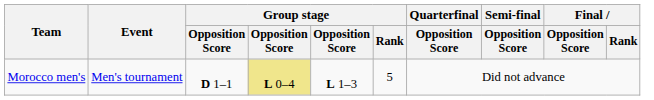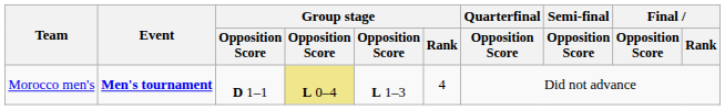 <table class="wikitable" style="font-size:90%">
 <tr>
 <th rowspan=2>Team</th>
 <th rowspan=2>Event</th>
 <th colspan=4>Group stage</th>
 <th>Quarterfinal</th>
 <th>Semi-final</th>
 <th colspan=2>Final / </th>
 </tr>
 <tr style="font-size:95%">
 <th>Opposition<br>Score</th>
 <th>Opposition<br>Score</th>
 <th>Opposition<br>Score</th>
 <th>Rank</th>
 <th>Opposition<br>Score</th>
 <th>Opposition<br>Score</th>
 <th>Opposition<br>Score</th>
 <th>Rank</th>
 </tr>
 <tr align=center>
 <td align=left><a href='#'>Morocco men's</a></td>
-<td align=left><a href='#'>Men's tournament</a></td>
+<td align=left><strong><a href='#'>Men's tournament</a></strong></td>
 <td><br><strong>D</strong> 1–1</td>
 <td style="background: khaki;"><br><strong>L</strong> 0–4</td>
 <td><br><strong>L</strong> 1–3</td>
-<td>5</td>
+<td>4</td>
 <td colspan=4>Did not advance</td>
 </tr>
 </table>
